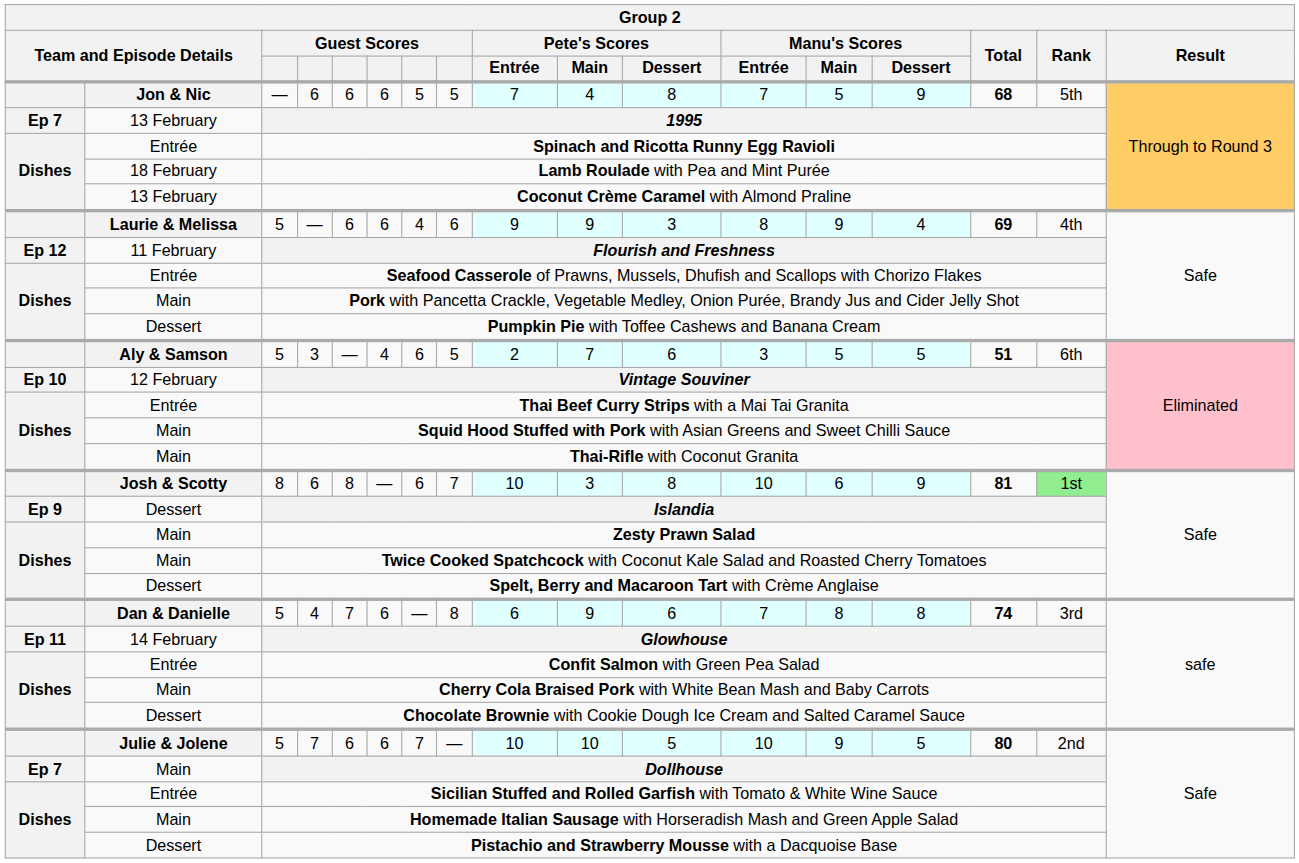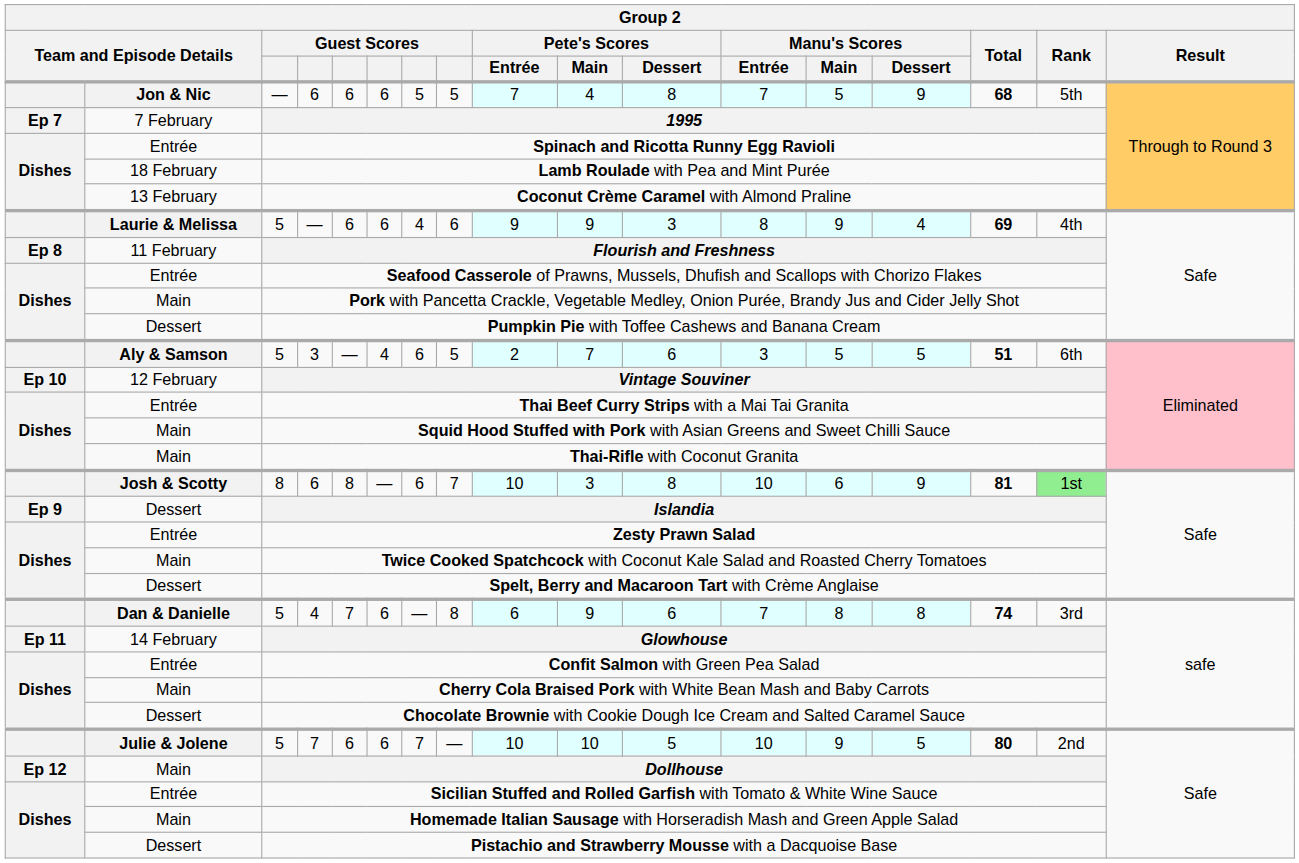 <table class="wikitable plainrowheaders" style="margin:1em auto; text-align:center; font-size:90%; width:80em;">
 <tr>
 <th colspan="20" >Group 2</th>
 </tr>
 <tr>
 <th scope="col" rowspan="2" colspan="2">Team and Episode Details</th>
 <th scope="col" colspan="6">Guest Scores</th>
 <th scope="col" colspan="3">Pete's Scores</th>
 <th scope="col" colspan="3">Manu's Scores</th>
 <th scope="col" rowspan="2">Total<br><small></small></th>
 <th scope="col" rowspan="2">Rank</th>
 <th scope="col" rowspan="2">Result</th>
 </tr>
 <tr>
 <th scope="col"><small></small></th>
 <th scope="col"><small></small></th>
 <th scope="col"><small></small></th>
 <th scope="col"><small></small></th>
 <th scope="col"><small></small></th>
 <th scope="col"><small></small></th>
 <th scope="col">Entrée</th>
 <th scope="col">Main</th>
 <th scope="col">Dessert</th>
 <th scope="col">Entrée</th>
 <th scope="col">Main</th>
 <th scope="col">Dessert</th>
 </tr>
 <tr style="border-top:3px solid #aaa;">
 </tr>
 <tr>
 <th></th>
 <th style="text-align:centre">Jon & Nic</th>
 <td>—</td>
 <td>6</td>
 <td>6</td>
 <td>6</td>
 <td>5</td>
 <td>5</td>
 <td bgcolor=#E0FFFF>7</td>
 <td bgcolor=#E0FFFF>4</td>
 <td bgcolor=#E0FFFF>8</td>
 <td bgcolor=#E0FFFF>7</td>
 <td bgcolor=#E0FFFF>5</td>
 <td bgcolor=#E0FFFF>9</td>
 <td><strong>68</strong></td>
 <td>5th</td>
 <td rowspan="5" style="background:#FFCC66;">Through to Round 3</td>
 </tr>
 <tr>
 <th>Ep 7</th>
-<td>13 February</td>
+<td>7 February</td>
 <th colspan="14"><em>1995</em></th>
 </tr>
 <tr>
 <th rowspan="3">Dishes</th>
 <td>Entrée</td>
 <td colspan="14"><strong>Spinach and Ricotta Runny Egg Ravioli</strong></td>
 </tr>
 <tr>
 <td>18 February</td>
 <td colspan="14"><strong>Lamb Roulade</strong> with Pea and Mint Purée</td>
 </tr>
 <tr>
 <td>13 February</td>
 <td colspan="14"><strong>Coconut Crème Caramel</strong> with Almond Praline</td>
 </tr>
 <tr style="border-top:3px solid #aaa;">
 <th></th>
 <th style="text-align:centre">Laurie & Melissa</th>
 <td>5</td>
 <td>—</td>
 <td>6</td>
 <td>6</td>
 <td>4</td>
 <td>6</td>
 <td bgcolor=#E0FFFF>9</td>
 <td bgcolor=#E0FFFF>9</td>
 <td bgcolor=#E0FFFF>3</td>
 <td bgcolor=#E0FFFF>8</td>
 <td bgcolor=#E0FFFF>9</td>
 <td bgcolor=#E0FFFF>4</td>
 <td><strong>69</strong></td>
 <td>4th</td>
 <td rowspan="5">Safe</td>
 </tr>
 <tr>
-<th>Ep 12</th>
+<th>Ep 8</th>
 <td>11 February</td>
 <th colspan="14"><em>Flourish and Freshness</em></th>
 </tr>
 <tr>
 <th rowspan="3">Dishes</th>
 <td>Entrée</td>
 <td colspan="14"><strong>Seafood Casserole</strong> of Prawns, Mussels, Dhufish and Scallops with Chorizo Flakes</td>
 </tr>
 <tr>
 <td>Main</td>
 <td colspan="14"><strong>Pork</strong> with Pancetta Crackle, Vegetable Medley, Onion Purée, Brandy Jus and Cider Jelly Shot</td>
 </tr>
 <tr>
 <td>Dessert</td>
 <td colspan="14"><strong>Pumpkin Pie</strong> with Toffee Cashews and Banana Cream</td>
 </tr>
 <tr style="border-top:3px solid #aaa;">
 <th></th>
 <th style="text-align:centre">Aly & Samson</th>
 <td>5</td>
 <td>3</td>
 <td>—</td>
 <td>4</td>
 <td>6</td>
 <td>5</td>
 <td bgcolor=#E0FFFF>2</td>
 <td bgcolor=#E0FFFF>7</td>
 <td bgcolor=#E0FFFF>6</td>
 <td bgcolor=#E0FFFF>3</td>
 <td bgcolor=#E0FFFF>5</td>
 <td bgcolor=#E0FFFF>5</td>
 <td><strong>51</strong></td>
 <td>6th</td>
 <td rowspan="5" style="background:pink;">Eliminated</td>
 </tr>
 <tr>
 <th>Ep 10</th>
 <td>12 February</td>
 <th colspan="14"><em>Vintage Souviner</em></th>
 </tr>
 <tr>
 <th rowspan="3">Dishes</th>
 <td>Entrée</td>
 <td colspan="14"><strong>Thai Beef Curry Strips</strong> with a Mai Tai Granita</td>
 </tr>
 <tr>
 <td>Main</td>
 <td colspan="14"><strong>Squid Hood Stuffed with Pork</strong> with Asian Greens and Sweet Chilli Sauce</td>
 </tr>
 <tr>
 <td>Main</td>
 <td colspan="14"><strong>Thai-Rifle</strong> with Coconut Granita</td>
 </tr>
 <tr style="border-top:3px solid #aaa;">
 <th></th>
 <th style="text-align:centre">Josh & Scotty</th>
 <td>8</td>
 <td>6</td>
 <td>8</td>
 <td>—</td>
 <td>6</td>
 <td>7</td>
 <td bgcolor=#E0FFFF>10</td>
 <td bgcolor=#E0FFFF>3</td>
 <td bgcolor=#E0FFFF>8</td>
 <td bgcolor=#E0FFFF>10</td>
 <td bgcolor=#E0FFFF>6</td>
 <td bgcolor=#E0FFFF>9</td>
 <td><strong>81</strong></td>
 <td style="background:lightgreen;">1st</td>
 <td rowspan="5">Safe</td>
 </tr>
 <tr>
 <th>Ep 9</th>
 <td>Dessert</td>
 <th colspan="14"><em>Islandia</em></th>
 </tr>
 <tr>
 <th rowspan="3">Dishes</th>
-<td>Main</td>
+<td>Entrée</td>
 <td colspan="14"><strong>Zesty Prawn Salad</strong></td>
 </tr>
 <tr>
 <td>Main</td>
 <td colspan="14"><strong>Twice Cooked Spatchcock</strong> with Coconut Kale Salad and Roasted Cherry Tomatoes</td>
 </tr>
 <tr>
 <td>Dessert</td>
 <td colspan="14"><strong>Spelt, Berry and Macaroon Tart</strong> with Crème Anglaise</td>
 </tr>
 <tr style="border-top:3px solid #aaa;">
 <th></th>
 <th style="text-align:centre">Dan & Danielle</th>
 <td>5</td>
 <td>4</td>
 <td>7</td>
 <td>6</td>
 <td>—</td>
 <td>8</td>
 <td bgcolor=#E0FFFF>6</td>
 <td bgcolor=#E0FFFF>9</td>
 <td bgcolor=#E0FFFF>6</td>
 <td bgcolor=#E0FFFF>7</td>
 <td bgcolor=#E0FFFF>8</td>
 <td bgcolor=#E0FFFF>8</td>
 <td><strong>74</strong></td>
 <td>3rd</td>
 <td rowspan="5">safe</td>
 </tr>
 <tr>
 <th>Ep 11</th>
 <td>14 February</td>
 <th colspan="14"><em>Glowhouse</em></th>
 </tr>
 <tr>
 <th rowspan="3">Dishes</th>
 <td>Entrée</td>
 <td colspan="14"><strong>Confit Salmon</strong> with Green Pea Salad</td>
 </tr>
 <tr>
 <td>Main</td>
 <td colspan="14"><strong>Cherry Cola Braised Pork</strong> with White Bean Mash and Baby Carrots</td>
 </tr>
 <tr>
 <td>Dessert</td>
 <td colspan="14"><strong>Chocolate Brownie</strong> with Cookie Dough Ice Cream and Salted Caramel Sauce</td>
 </tr>
 <tr style="border-top:3px solid #aaa;">
 <th></th>
 <th style="text-align:centre">Julie & Jolene</th>
 <td>5</td>
 <td>7</td>
 <td>6</td>
 <td>6</td>
 <td>7</td>
 <td>—</td>
 <td bgcolor=#E0FFFF>10</td>
 <td bgcolor=#E0FFFF>10</td>
 <td bgcolor=#E0FFFF>5</td>
 <td bgcolor=#E0FFFF>10</td>
 <td bgcolor=#E0FFFF>9</td>
 <td bgcolor=#E0FFFF>5</td>
 <td><strong>80</strong></td>
 <td>2nd</td>
 <td rowspan="5">Safe</td>
 </tr>
 <tr>
-<th>Ep 7</th>
+<th>Ep 12</th>
 <td>Main</td>
 <th colspan="14"><em>Dollhouse</em></th>
 </tr>
 <tr>
 <th rowspan="3">Dishes</th>
 <td>Entrée</td>
 <td colspan="14"><strong>Sicilian Stuffed and Rolled Garfish</strong> with Tomato & White Wine Sauce</td>
 </tr>
 <tr>
 <td>Main</td>
 <td colspan="14"><strong>Homemade Italian Sausage</strong> with Horseradish Mash and Green Apple Salad</td>
 </tr>
 <tr>
 <td>Dessert</td>
 <td colspan="14"><strong>Pistachio and Strawberry Mousse</strong> with a Dacquoise Base</td>
 </tr>
 </table>
